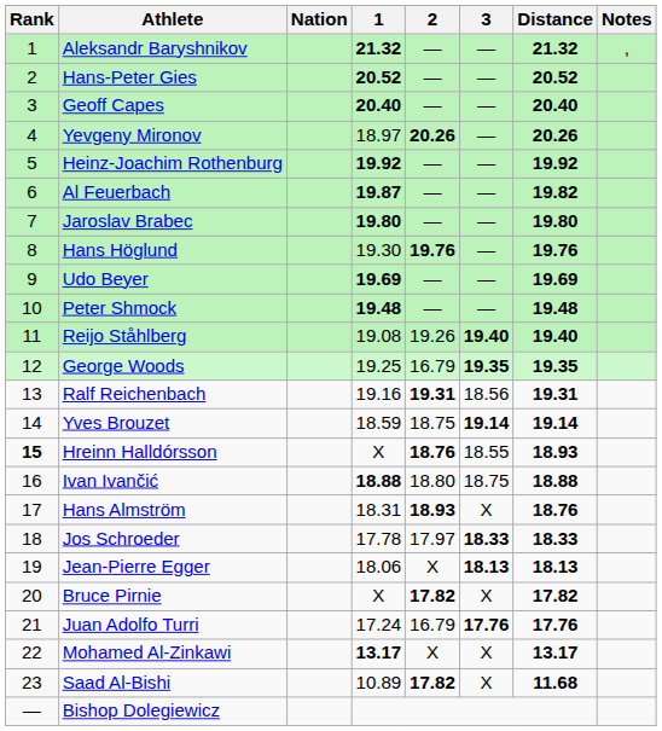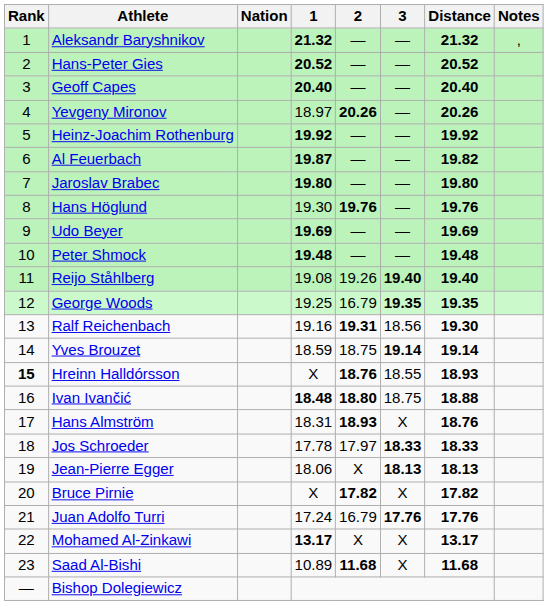 <table class="wikitable sortable" style=" text-align:center">
 <tr>
 <th>Rank</th>
 <th>Athlete</th>
 <th>Nation</th>
 <th>1</th>
 <th>2</th>
 <th>3</th>
 <th>Distance</th>
 <th>Notes</th>
 </tr>
 <tr style="background:#bbf3bb;">
 <td>1</td>
 <td align=left><a href='#'>Aleksandr Baryshnikov</a></td>
 <td align=left></td>
 <td><strong>21.32</strong> </td>
 <td data-sort-value=1.00>—</td>
 <td data-sort-value=1.00>—</td>
 <td><strong>21.32</strong></td>
 <td>, </td>
 </tr>
 <tr style="background:#bbf3bb;">
 <td>2</td>
 <td align=left><a href='#'>Hans-Peter Gies</a></td>
 <td align=left></td>
 <td><strong>20.52</strong></td>
 <td data-sort-value=1.00>—</td>
 <td data-sort-value=1.00>—</td>
 <td><strong>20.52</strong></td>
 <td></td>
 </tr>
 <tr style="background:#bbf3bb;">
 <td>3</td>
 <td align=left><a href='#'>Geoff Capes</a></td>
 <td align=left></td>
 <td><strong>20.40</strong></td>
 <td data-sort-value=1.00>—</td>
 <td data-sort-value=1.00>—</td>
 <td><strong>20.40</strong></td>
 <td></td>
 </tr>
 <tr style="background:#bbf3bb;">
 <td>4</td>
 <td align=left><a href='#'>Yevgeny Mironov</a></td>
 <td align=left></td>
 <td>18.97</td>
 <td><strong>20.26</strong></td>
 <td data-sort-value=1.00>—</td>
 <td><strong>20.26</strong></td>
 <td></td>
 </tr>
 <tr style="background:#bbf3bb;">
 <td>5</td>
 <td align=left><a href='#'>Heinz-Joachim Rothenburg</a></td>
 <td align=left></td>
 <td><strong>19.92</strong></td>
 <td data-sort-value=1.00>—</td>
 <td data-sort-value=1.00>—</td>
 <td><strong>19.92</strong></td>
 <td></td>
 </tr>
 <tr style="background:#bbf3bb;">
 <td>6</td>
 <td align=left><a href='#'>Al Feuerbach</a></td>
 <td align=left></td>
 <td><strong>19.87</strong></td>
 <td data-sort-value=1.00>—</td>
 <td data-sort-value=1.00>—</td>
 <td><strong>19.82</strong></td>
 <td></td>
 </tr>
 <tr style="background:#bbf3bb;">
 <td>7</td>
 <td align=left><a href='#'>Jaroslav Brabec</a></td>
 <td align=left></td>
 <td><strong>19.80</strong></td>
 <td data-sort-value=1.00>—</td>
 <td data-sort-value=1.00>—</td>
 <td><strong>19.80</strong></td>
 <td></td>
 </tr>
 <tr style="background:#bbf3bb;">
 <td>8</td>
 <td align=left><a href='#'>Hans Höglund</a></td>
 <td align=left></td>
 <td>19.30</td>
 <td><strong>19.76</strong></td>
 <td data-sort-value=1.00>—</td>
 <td><strong>19.76</strong></td>
 <td></td>
 </tr>
 <tr style="background:#bbf3bb;">
 <td>9</td>
 <td align=left><a href='#'>Udo Beyer</a></td>
 <td align=left></td>
 <td><strong>19.69</strong></td>
 <td data-sort-value=1.00>—</td>
 <td data-sort-value=1.00>—</td>
 <td><strong>19.69</strong></td>
 <td></td>
 </tr>
 <tr style="background:#bbf3bb;">
 <td>10</td>
 <td align=left><a href='#'>Peter Shmock</a></td>
 <td align=left></td>
 <td><strong>19.48</strong></td>
 <td data-sort-value=1.00>—</td>
 <td data-sort-value=1.00>—</td>
 <td><strong>19.48</strong></td>
 <td></td>
 </tr>
 <tr style="background:#bbf3bb;">
 <td>11</td>
 <td align=left><a href='#'>Reijo Ståhlberg</a></td>
 <td align=left></td>
 <td>19.08</td>
 <td>19.26</td>
 <td><strong>19.40</strong></td>
 <td><strong>19.40</strong></td>
 <td></td>
 </tr>
 <tr style="background:#ccf9cc;">
 <td>12</td>
 <td align=left><a href='#'>George Woods</a></td>
 <td align=left></td>
 <td>19.25</td>
 <td>16.79</td>
 <td><strong>19.35</strong></td>
 <td><strong>19.35</strong></td>
 <td></td>
 </tr>
 <tr>
 <td>13</td>
 <td align=left><a href='#'>Ralf Reichenbach</a></td>
 <td align=left></td>
 <td>19.16</td>
 <td><strong>19.31</strong></td>
 <td>18.56</td>
-<td><strong>19.31</strong></td>
+<td><strong>19.30</strong></td>
 <td></td>
 </tr>
 <tr>
 <td>14</td>
 <td align=left><a href='#'>Yves Brouzet</a></td>
 <td align=left></td>
 <td>18.59</td>
 <td>18.75</td>
 <td><strong>19.14</strong></td>
 <td><strong>19.14</strong></td>
 <td></td>
 </tr>
 <tr>
 <td><strong>15</strong></td>
 <td align=left><a href='#'>Hreinn Halldórsson</a></td>
 <td align=left></td>
 <td data-sort-value=1.00>X</td>
 <td><strong>18.76</strong></td>
 <td>18.55</td>
 <td><strong>18.93</strong></td>
 <td></td>
 </tr>
 <tr>
 <td>16</td>
 <td align=left><a href='#'>Ivan Ivančić</a></td>
 <td align=left></td>
-<td><strong>18.88</strong></td>
-<td>18.80</td>
+<td><strong>18.48</strong></td>
+<td><strong>18.80</strong></td>
 <td>18.75</td>
 <td><strong>18.88</strong></td>
 <td></td>
 </tr>
 <tr>
 <td>17</td>
 <td align=left><a href='#'>Hans Almström</a></td>
 <td align=left></td>
 <td>18.31</td>
 <td><strong>18.93</strong></td>
 <td data-sort-value=1.00>X</td>
 <td><strong>18.76</strong></td>
 <td></td>
 </tr>
 <tr>
 <td>18</td>
 <td align=left><a href='#'>Jos Schroeder</a></td>
 <td align=left></td>
 <td>17.78</td>
 <td>17.97</td>
 <td><strong>18.33</strong></td>
 <td><strong>18.33</strong></td>
 <td></td>
 </tr>
 <tr>
 <td>19</td>
 <td align=left><a href='#'>Jean-Pierre Egger</a></td>
 <td align=left></td>
 <td>18.06</td>
 <td data-sort-value=1.00>X</td>
 <td><strong>18.13</strong></td>
 <td><strong>18.13</strong></td>
 <td></td>
 </tr>
 <tr>
 <td>20</td>
 <td align=left><a href='#'>Bruce Pirnie</a></td>
 <td align=left></td>
 <td data-sort-value=1.00>X</td>
 <td><strong>17.82</strong></td>
 <td data-sort-value=1.00>X</td>
 <td><strong>17.82</strong></td>
 <td></td>
 </tr>
 <tr>
 <td>21</td>
 <td align=left><a href='#'>Juan Adolfo Turri</a></td>
 <td align=left></td>
 <td>17.24</td>
 <td>16.79</td>
 <td><strong>17.76</strong></td>
 <td><strong>17.76</strong></td>
 <td></td>
 </tr>
 <tr>
 <td>22</td>
 <td align=left><a href='#'>Mohamed Al-Zinkawi</a></td>
 <td align=left></td>
 <td><strong>13.17</strong></td>
 <td data-sort-value=1.00>X</td>
 <td data-sort-value=1.00>X</td>
 <td><strong>13.17</strong></td>
 <td></td>
 </tr>
 <tr>
 <td>23</td>
 <td align=left><a href='#'>Saad Al-Bishi</a></td>
 <td align=left></td>
 <td>10.89</td>
-<td><strong>17.82</strong></td>
+<td><strong>11.68</strong></td>
 <td data-sort-value=1.00>X</td>
 <td><strong>11.68</strong></td>
 <td></td>
 </tr>
 <tr>
 <td data-sort-value=24>—</td>
 <td align=left><a href='#'>Bishop Dolegiewicz</a></td>
 <td align=left></td>
 <td colspan=4 data-sort-value=0.00></td>
 <td></td>
 </tr>
 </table>
